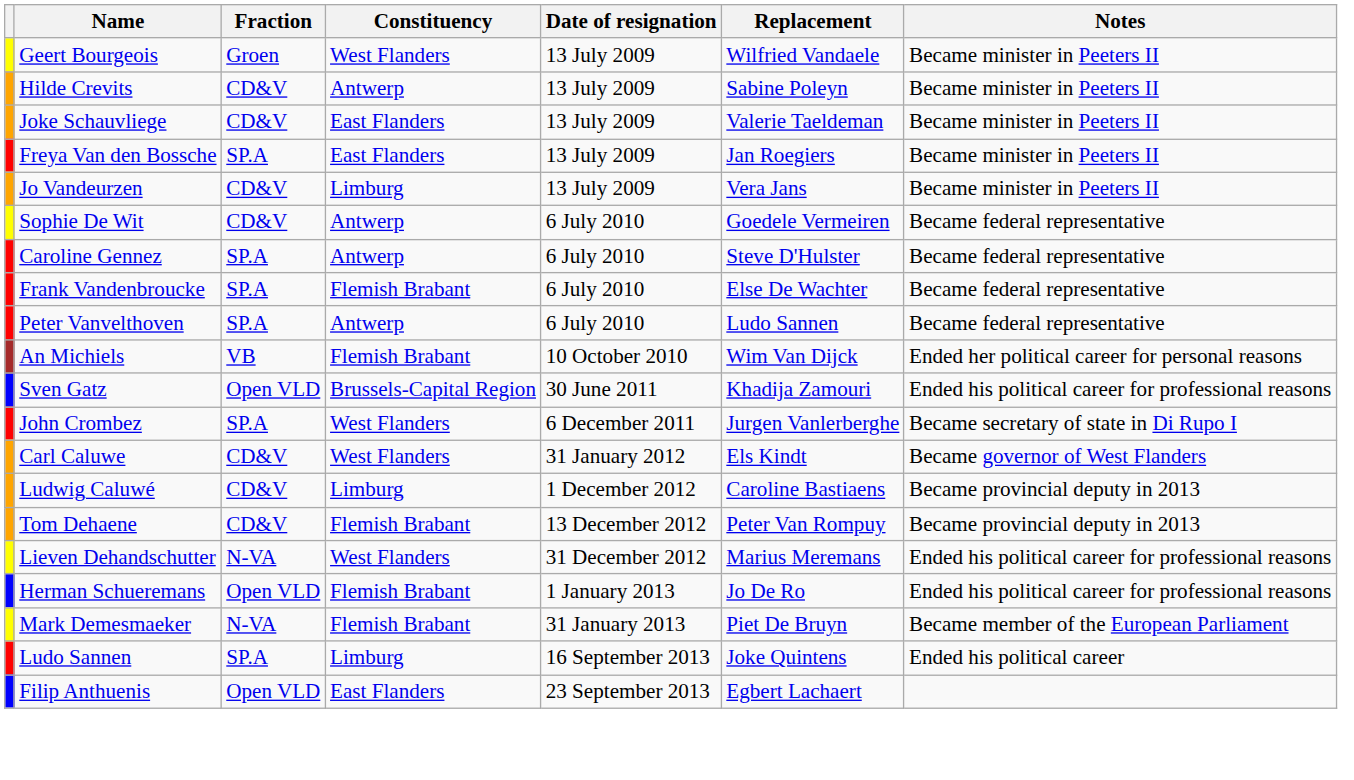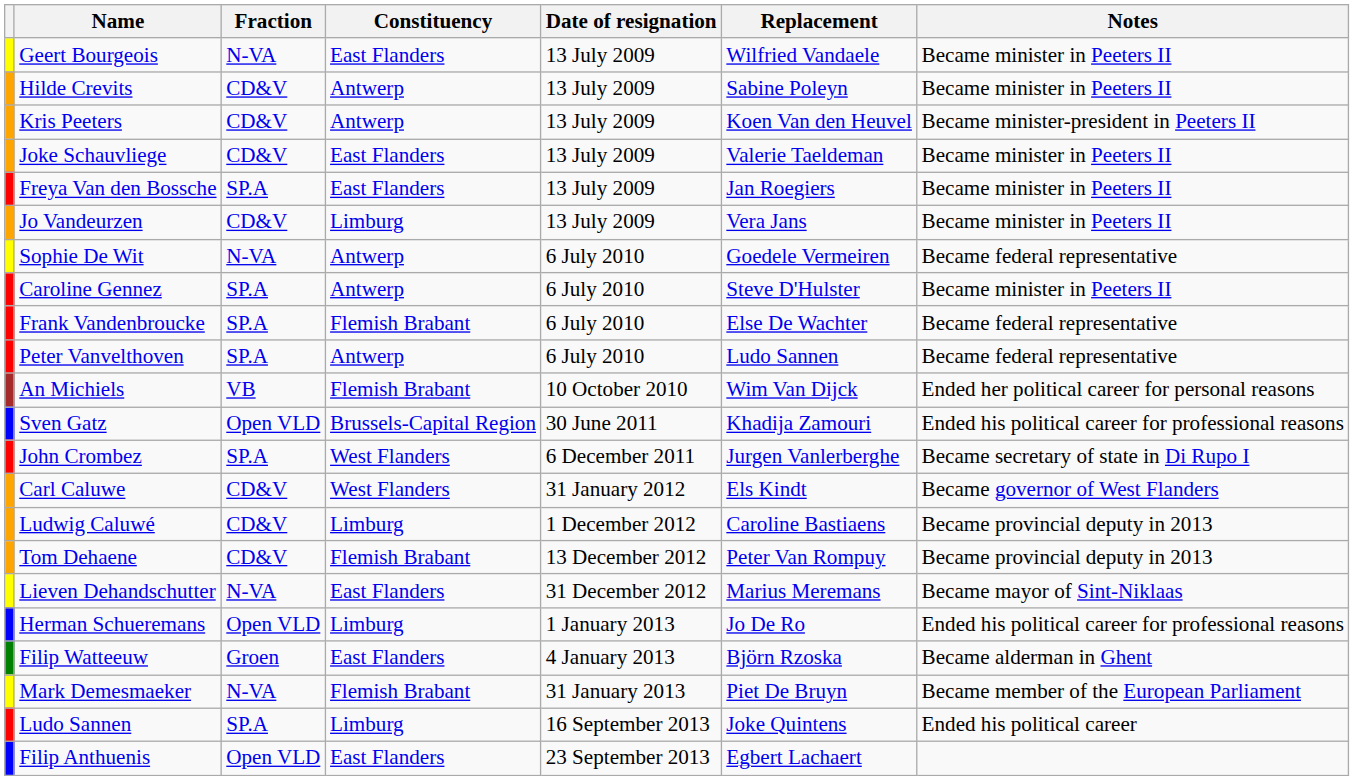 <table class="wikitable sortable">
 <tr>
 <th></th>
 <th>Name</th>
 <th>Fraction</th>
 <th>Constituency</th>
 <th>Date of resignation</th>
 <th>Replacement</th>
 <th>Notes</th>
 </tr>
 <tr>
 <td bgcolor="yellow"></td>
 <td><a href='#'>Geert Bourgeois</a></td>
-<td><a href='#'>Groen</a></td>
-<td><a href='#'>West Flanders</a></td>
+<td><a href='#'>N-VA</a></td>
+<td><a href='#'>East Flanders</a></td>
 <td>13 July 2009</td>
 <td><a href='#'>Wilfried Vandaele</a></td>
 <td>Became minister in <a href='#'>Peeters II</a></td>
 </tr>
 <tr>
 <td bgcolor="orange"></td>
 <td><a href='#'>Hilde Crevits</a></td>
 <td><a href='#'>CD&V</a></td>
 <td><a href='#'>Antwerp</a></td>
 <td>13 July 2009</td>
 <td><a href='#'>Sabine Poleyn</a></td>
 <td>Became minister in <a href='#'>Peeters II</a></td>
+</tr>
+<tr>
+<td bgcolor="orange"></td>
+<td><a href='#'>Kris Peeters</a></td>
+<td><a href='#'>CD&V</a></td>
+<td><a href='#'>Antwerp</a></td>
+<td>13 July 2009</td>
+<td><a href='#'>Koen Van den Heuvel</a></td>
+<td>Became minister-president in <a href='#'>Peeters II</a></td>
 </tr>
 <tr>
 <td bgcolor="orange"></td>
 <td><a href='#'>Joke Schauvliege</a></td>
 <td><a href='#'>CD&V</a></td>
 <td><a href='#'>East Flanders</a></td>
 <td>13 July 2009</td>
 <td><a href='#'>Valerie Taeldeman</a></td>
 <td>Became minister in <a href='#'>Peeters II</a></td>
 </tr>
 <tr>
 <td bgcolor="red"></td>
 <td><a href='#'>Freya Van den Bossche</a></td>
 <td><a href='#'>SP.A</a></td>
 <td><a href='#'>East Flanders</a></td>
 <td>13 July 2009</td>
 <td><a href='#'>Jan Roegiers</a></td>
 <td>Became minister in <a href='#'>Peeters II</a></td>
 </tr>
 <tr>
 <td bgcolor="orange"></td>
 <td><a href='#'>Jo Vandeurzen</a></td>
 <td><a href='#'>CD&V</a></td>
 <td><a href='#'>Limburg</a></td>
 <td>13 July 2009</td>
 <td><a href='#'>Vera Jans</a></td>
 <td>Became minister in <a href='#'>Peeters II</a></td>
 </tr>
 <tr>
 <td bgcolor="yellow"></td>
 <td><a href='#'>Sophie De Wit</a></td>
-<td><a href='#'>CD&V</a></td>
+<td><a href='#'>N-VA</a></td>
 <td><a href='#'>Antwerp</a></td>
 <td>6 July 2010</td>
 <td><a href='#'>Goedele Vermeiren</a></td>
 <td>Became federal representative</td>
 </tr>
 <tr>
 <td bgcolor="red"></td>
 <td><a href='#'>Caroline Gennez</a></td>
 <td><a href='#'>SP.A</a></td>
 <td><a href='#'>Antwerp</a></td>
 <td>6 July 2010</td>
 <td><a href='#'>Steve D'Hulster</a></td>
-<td>Became federal representative</td>
+<td>Became minister in <a href='#'>Peeters II</a></td>
 </tr>
 <tr>
 <td bgcolor="red"></td>
 <td><a href='#'>Frank Vandenbroucke</a></td>
 <td><a href='#'>SP.A</a></td>
 <td><a href='#'>Flemish Brabant</a></td>
 <td>6 July 2010</td>
 <td><a href='#'>Else De Wachter</a></td>
 <td>Became federal representative</td>
 </tr>
 <tr>
 <td bgcolor="red"></td>
 <td><a href='#'>Peter Vanvelthoven</a></td>
 <td><a href='#'>SP.A</a></td>
 <td><a href='#'>Antwerp</a></td>
 <td>6 July 2010</td>
 <td><a href='#'>Ludo Sannen</a></td>
 <td>Became federal representative</td>
 </tr>
 <tr>
 <td bgcolor="brown"></td>
 <td><a href='#'>An Michiels</a></td>
 <td><a href='#'>VB</a></td>
 <td><a href='#'>Flemish Brabant</a></td>
 <td>10 October 2010</td>
 <td><a href='#'>Wim Van Dijck</a></td>
 <td>Ended her political career for personal reasons</td>
 </tr>
 <tr>
 <td bgcolor="blue"></td>
 <td><a href='#'>Sven Gatz</a></td>
 <td><a href='#'>Open VLD</a></td>
 <td><a href='#'>Brussels-Capital Region</a></td>
 <td>30 June 2011</td>
 <td><a href='#'>Khadija Zamouri</a></td>
 <td>Ended his political career for professional reasons</td>
 </tr>
 <tr>
 <td bgcolor="red"></td>
 <td><a href='#'>John Crombez</a></td>
 <td><a href='#'>SP.A</a></td>
 <td><a href='#'>West Flanders</a></td>
 <td>6 December 2011</td>
 <td><a href='#'>Jurgen Vanlerberghe</a></td>
 <td>Became secretary of state in <a href='#'>Di Rupo I</a></td>
 </tr>
 <tr>
 <td bgcolor="orange"></td>
 <td><a href='#'>Carl Caluwe</a></td>
 <td><a href='#'>CD&V</a></td>
 <td><a href='#'>West Flanders</a></td>
 <td>31 January 2012</td>
 <td><a href='#'>Els Kindt</a></td>
 <td>Became <a href='#'>governor of West Flanders</a></td>
 </tr>
 <tr>
 <td bgcolor="orange"></td>
 <td><a href='#'>Ludwig Caluwé</a></td>
 <td><a href='#'>CD&V</a></td>
 <td><a href='#'>Limburg</a></td>
 <td>1 December 2012</td>
 <td><a href='#'>Caroline Bastiaens</a></td>
 <td>Became provincial deputy in 2013</td>
 </tr>
 <tr>
 <td bgcolor="orange"></td>
 <td><a href='#'>Tom Dehaene</a></td>
 <td><a href='#'>CD&V</a></td>
 <td><a href='#'>Flemish Brabant</a></td>
 <td>13 December 2012</td>
 <td><a href='#'>Peter Van Rompuy</a></td>
 <td>Became provincial deputy in 2013</td>
 </tr>
 <tr>
 <td bgcolor="yellow"></td>
 <td><a href='#'>Lieven Dehandschutter</a></td>
 <td><a href='#'>N-VA</a></td>
-<td><a href='#'>West Flanders</a></td>
+<td><a href='#'>East Flanders</a></td>
 <td>31 December 2012</td>
 <td><a href='#'>Marius Meremans</a></td>
-<td>Ended his political career for professional reasons</td>
+<td>Became mayor of <a href='#'>Sint-Niklaas</a></td>
 </tr>
 <tr>
 <td bgcolor="blue"></td>
 <td><a href='#'>Herman Schueremans</a></td>
 <td><a href='#'>Open VLD</a></td>
-<td><a href='#'>Flemish Brabant</a></td>
+<td><a href='#'>Limburg</a></td>
 <td>1 January 2013</td>
 <td><a href='#'>Jo De Ro</a></td>
 <td>Ended his political career for professional reasons</td>
+</tr>
+<tr>
+<td bgcolor="green"></td>
+<td><a href='#'>Filip Watteeuw</a></td>
+<td><a href='#'>Groen</a></td>
+<td><a href='#'>East Flanders</a></td>
+<td>4 January 2013</td>
+<td><a href='#'>Björn Rzoska</a></td>
+<td>Became alderman in <a href='#'>Ghent</a></td>
 </tr>
 <tr>
 <td bgcolor="yellow"></td>
 <td><a href='#'>Mark Demesmaeker</a></td>
 <td><a href='#'>N-VA</a></td>
 <td><a href='#'>Flemish Brabant</a></td>
 <td>31 January 2013</td>
 <td><a href='#'>Piet De Bruyn</a></td>
 <td>Became member of the <a href='#'>European Parliament</a></td>
 </tr>
 <tr>
 <td bgcolor="red"></td>
 <td><a href='#'>Ludo Sannen</a></td>
 <td><a href='#'>SP.A</a></td>
 <td><a href='#'>Limburg</a></td>
 <td>16 September 2013</td>
 <td><a href='#'>Joke Quintens</a></td>
 <td>Ended his political career</td>
 </tr>
 <tr>
 <td bgcolor="blue"></td>
 <td><a href='#'>Filip Anthuenis</a></td>
 <td><a href='#'>Open VLD</a></td>
 <td><a href='#'>East Flanders</a></td>
 <td>23 September 2013</td>
 <td><a href='#'>Egbert Lachaert</a></td>
 <td></td>
 </tr>
 </table>
